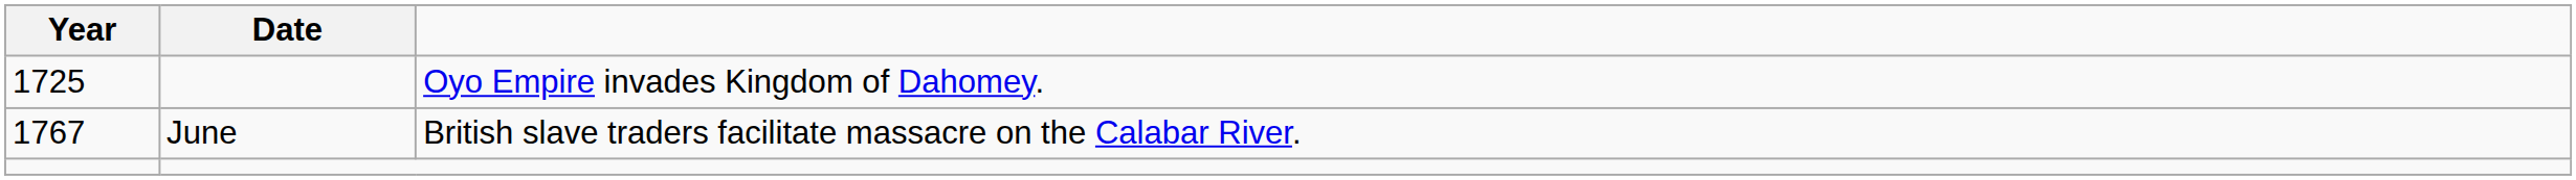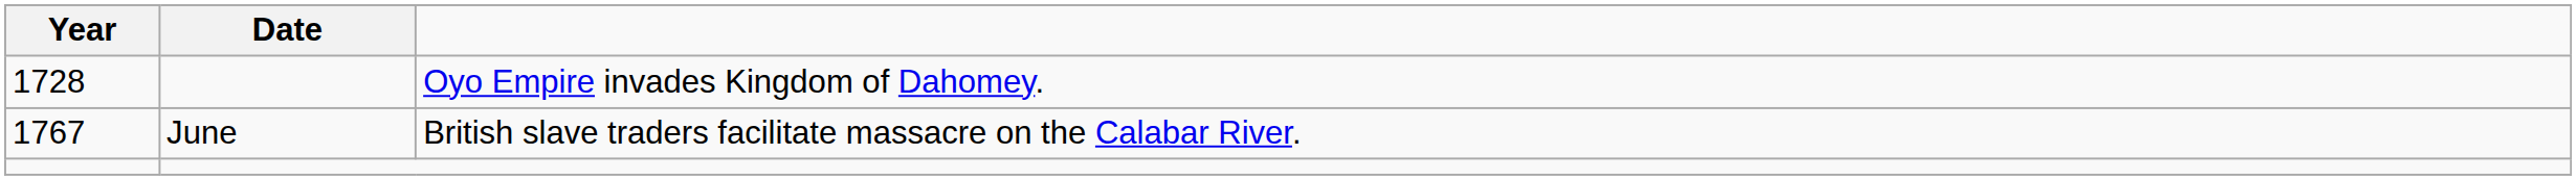 <table class="wikitable" style="width:100%;">
 <tr>
 <th style="width:6%">Year</th>
 <th style="width:10%">Date</th>
 </tr>
 <tr>
-<td>1725</td>
+<td>1728</td>
 <td></td>
 <td><a href='#'>Oyo Empire</a> invades Kingdom of <a href='#'>Dahomey</a>.</td>
 </tr>
 <tr>
 <td>1767</td>
 <td>June</td>
 <td>British slave traders facilitate massacre on the <a href='#'>Calabar River</a>.</td>
 </tr>
 <tr>
 <td></td>
 </tr>
 </table>
